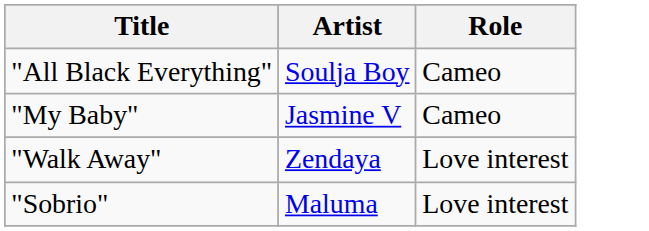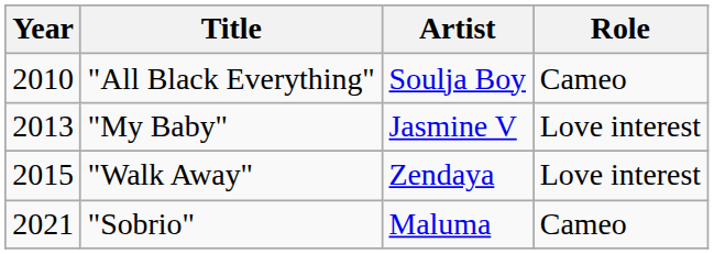 <table class="wikitable sortable">
 <tr>
+<th>Year</th>
 <th>Title</th>
 <th>Artist</th>
 <th class="unsortable">Role</th>
 </tr>
 <tr>
+<td>2010</td>
 <td>"All Black Everything"</td>
 <td><a href='#'>Soulja Boy</a></td>
 <td>Cameo</td>
 </tr>
 <tr>
+<td>2013</td>
 <td>"My Baby"</td>
 <td><a href='#'>Jasmine V</a></td>
-<td>Cameo</td>
+<td>Love interest</td>
 </tr>
 <tr>
+<td>2015</td>
 <td>"Walk Away"</td>
 <td><a href='#'>Zendaya</a></td>
 <td>Love interest</td>
 </tr>
 <tr>
+<td>2021</td>
 <td>"Sobrio"</td>
 <td><a href='#'>Maluma</a></td>
-<td>Love interest</td>
+<td>Cameo</td>
 </tr>
 </table>
